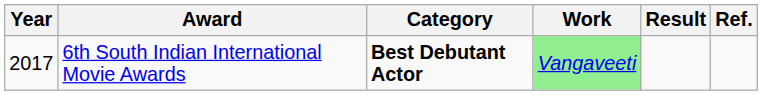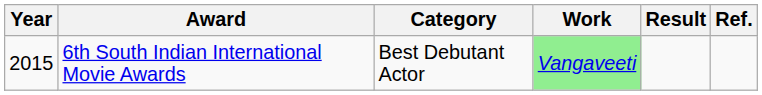 <table class="wikitable sortable">
 <tr>
 <th>Year</th>
 <th>Award</th>
 <th>Category</th>
 <th>Work</th>
 <th>Result</th>
 <th scope="col" class="unsortable">Ref.</th>
 </tr>
 <tr>
-<td>2017</td>
+<td>2015</td>
 <td><a href='#'>6th South Indian International Movie Awards</a></td>
-<td><strong>Best Debutant Actor</strong></td>
+<td>Best Debutant Actor</td>
 <td style="background: lightgreen;"><em><a href='#'>Vangaveeti</a></em></td>
 <td></td>
 <td style="text-align:center;"></td>
 </tr>
 </table>
